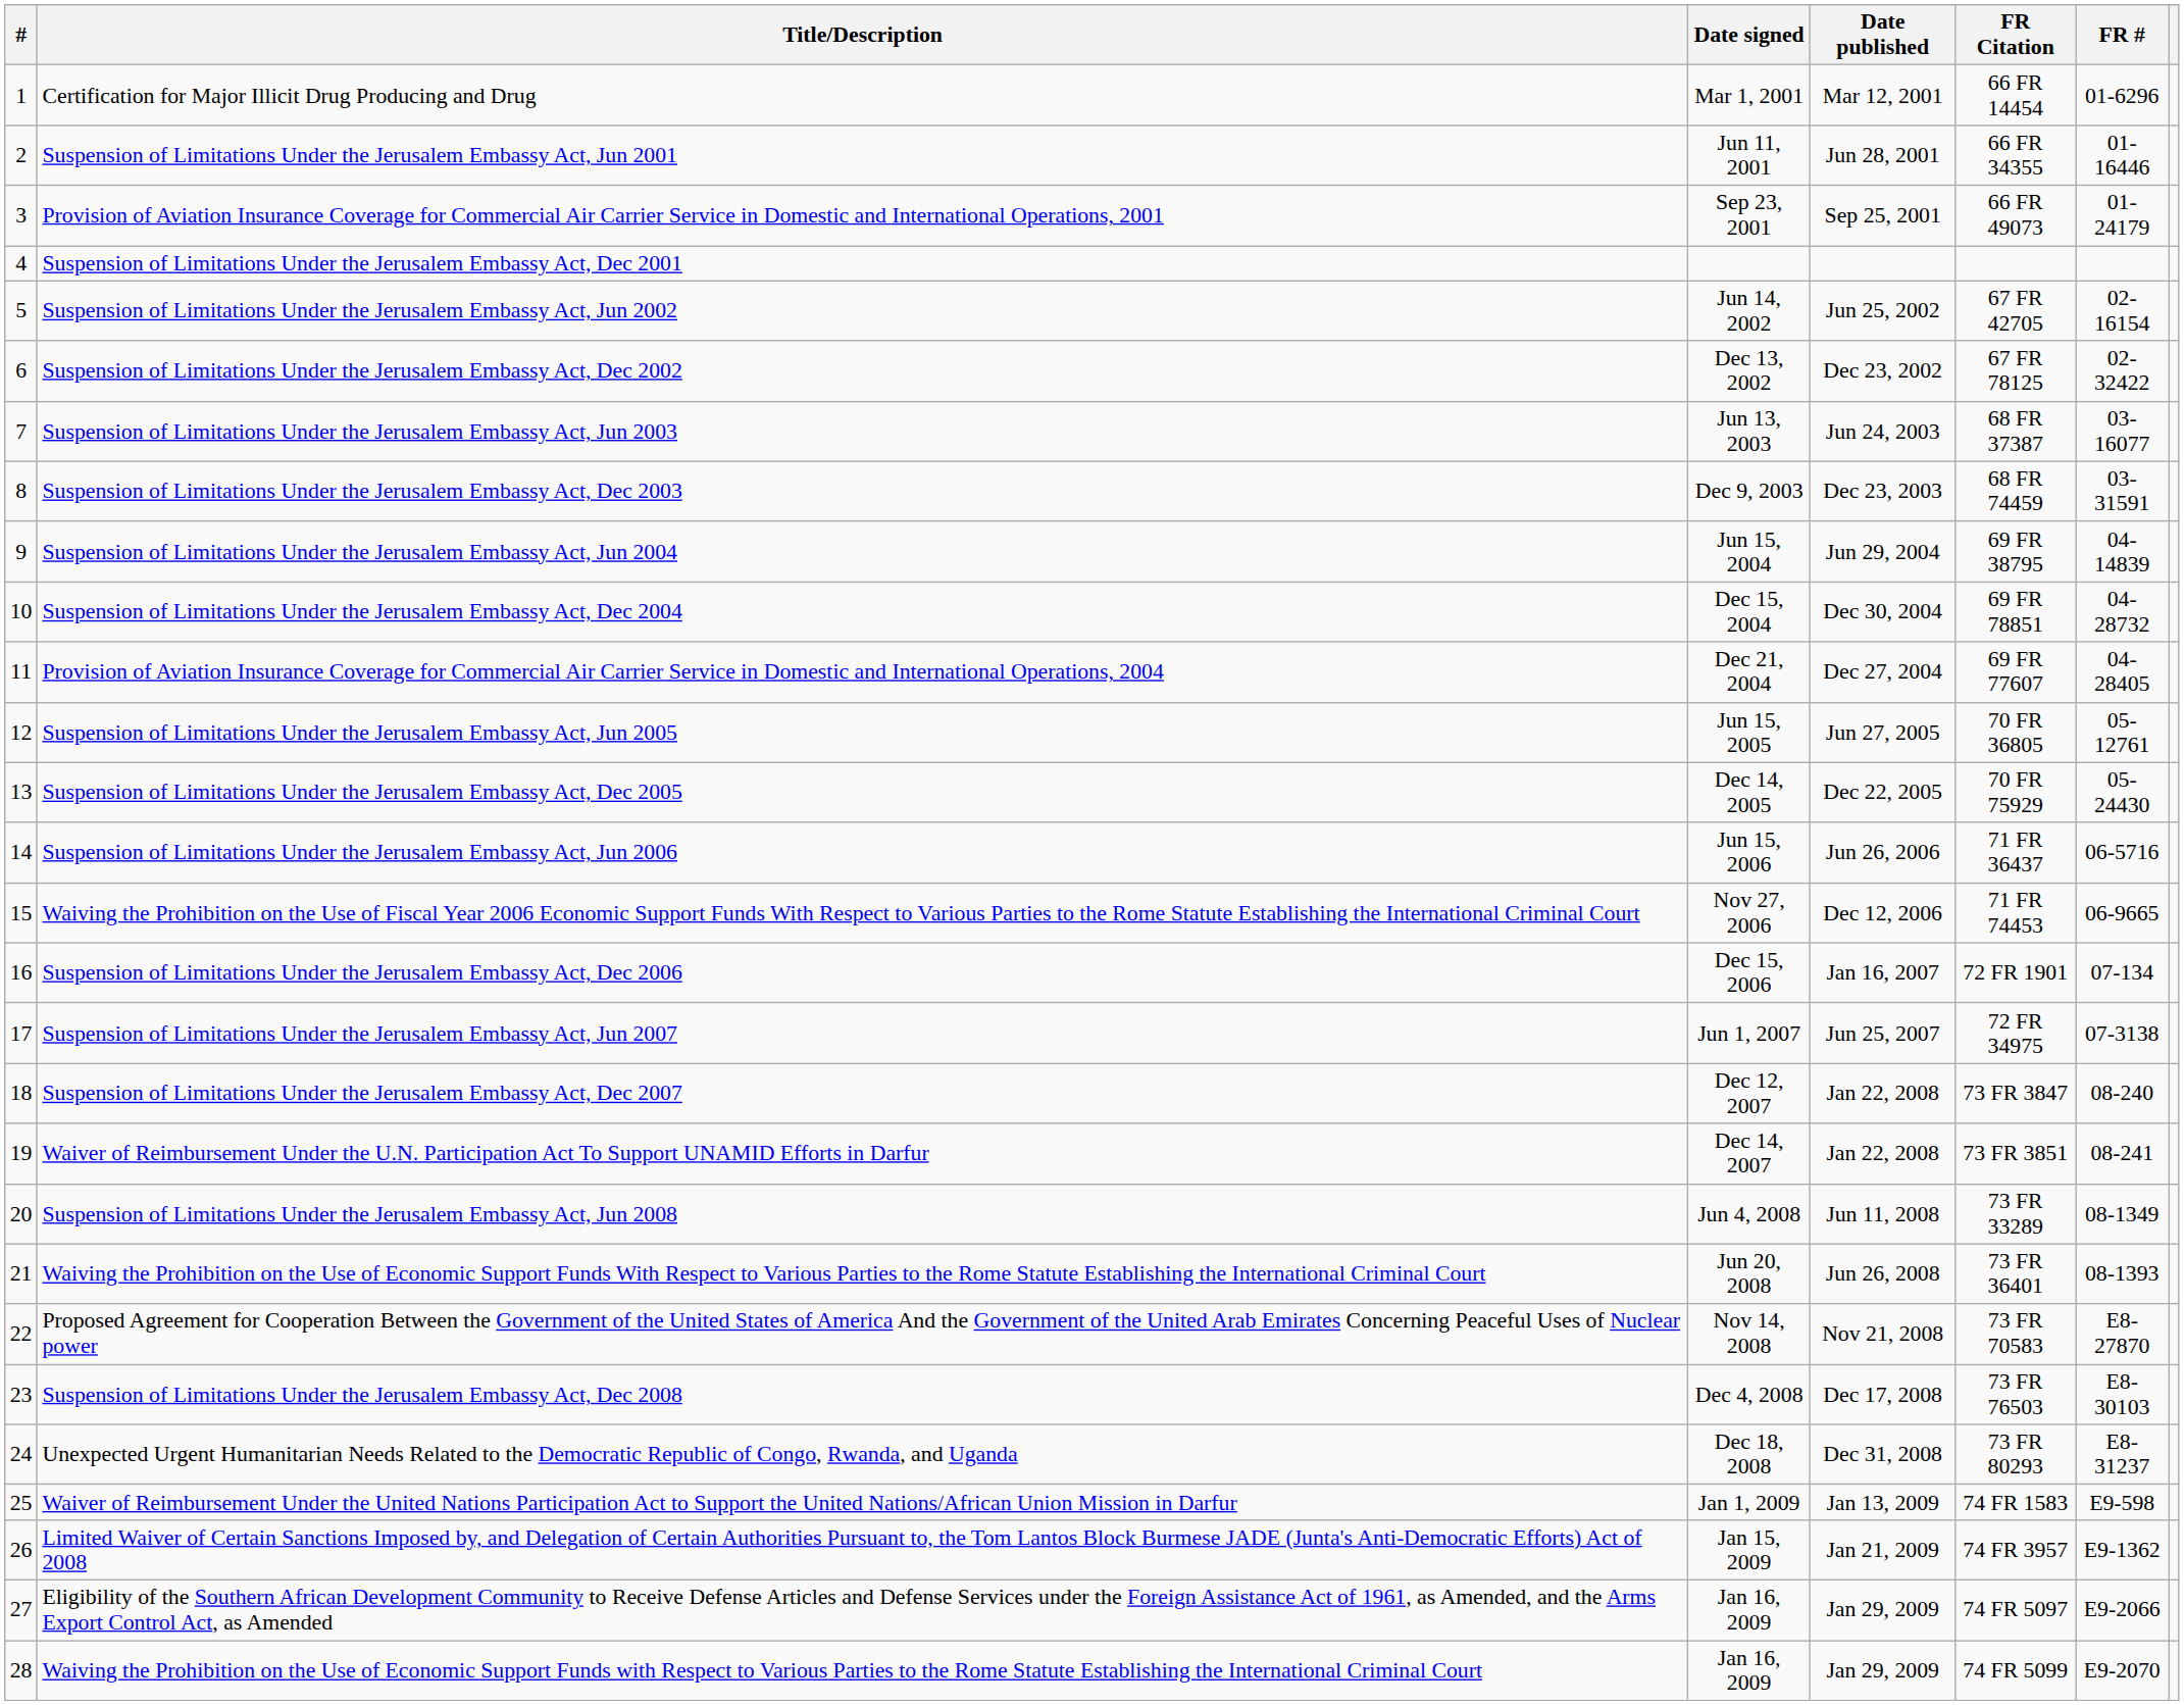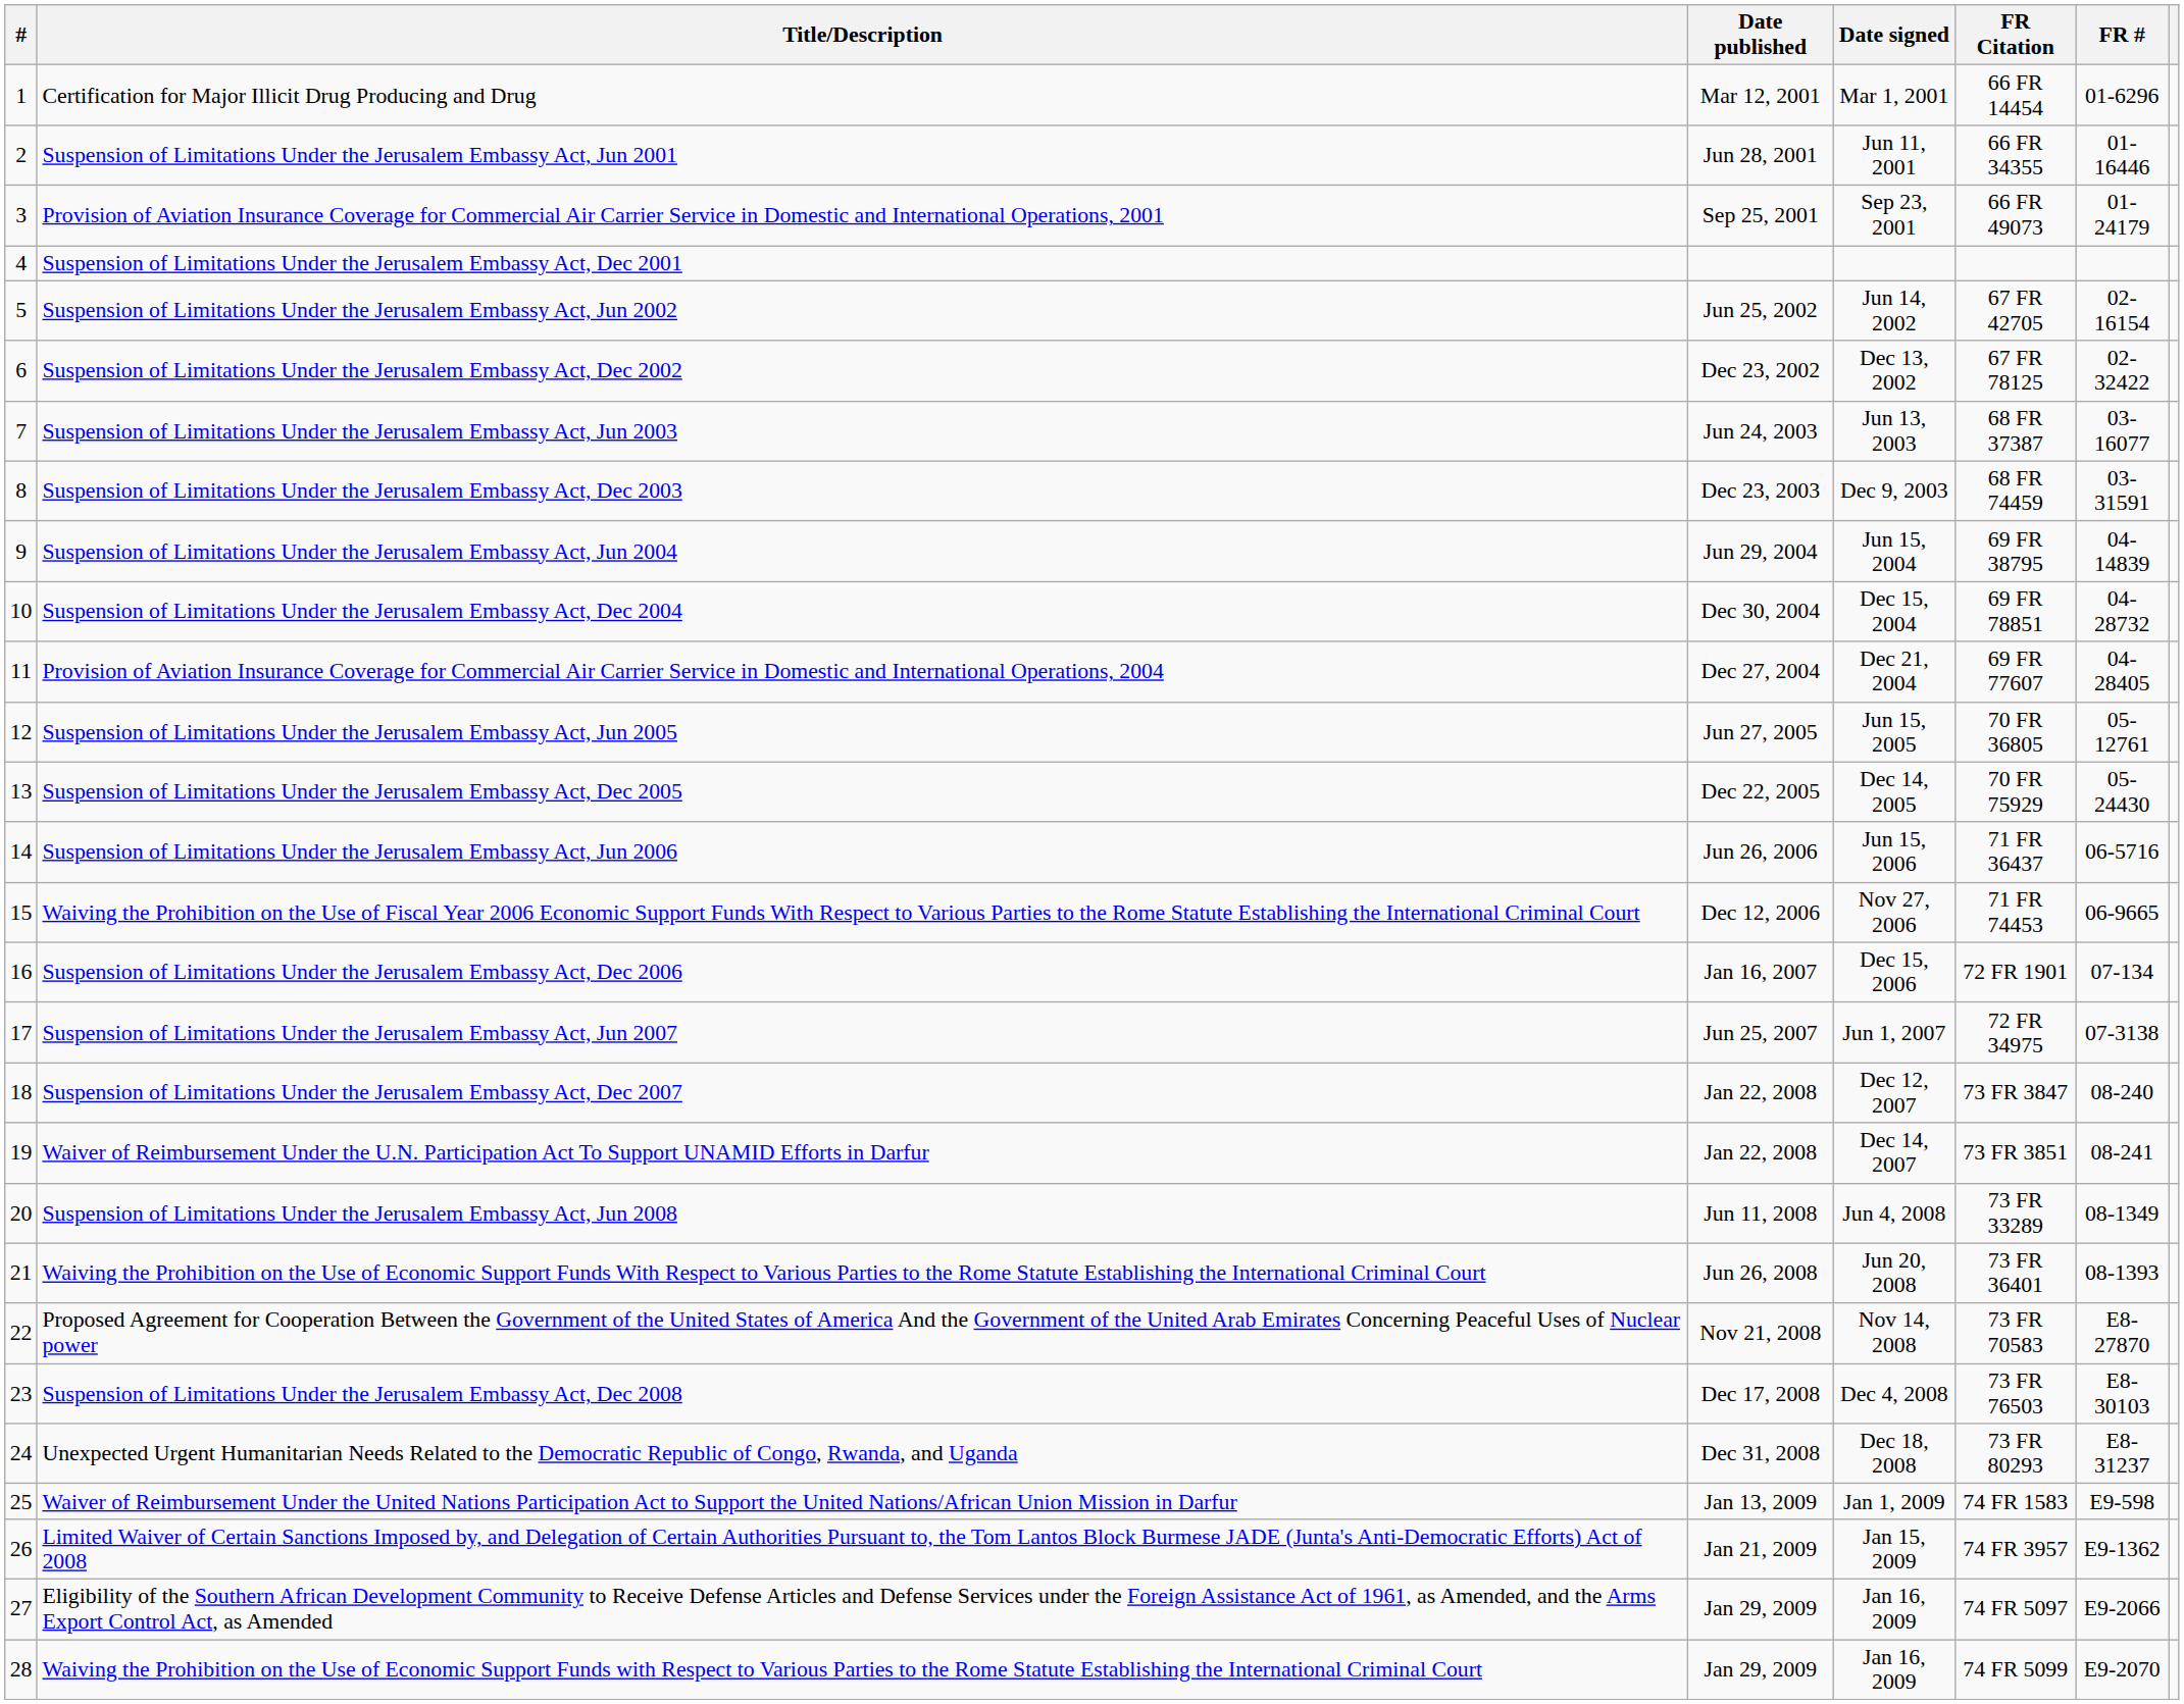 <table class="wikitable sortable" style="text-align:center;">
 <tr>
 <th>#</th>
 <th>Title/Description</th>
+<th>Date published</th>
 <th>Date signed</th>
-<th>Date published</th>
 <th>FR Citation</th>
 <th>FR  #</th>
 <th class="unsortable"></th>
 </tr>
 <tr>
 <td>1</td>
 <td style="text-align:left;">Certification for Major Illicit Drug Producing and Drug</td>
+<td>Mar 12, 2001</td>
 <td>Mar 1, 2001</td>
-<td>Mar 12, 2001</td>
 <td>66 FR 14454</td>
 <td>01-6296</td>
 <td></td>
 </tr>
 <tr>
 <td>2</td>
 <td style="text-align:left;"><a href='#'>Suspension of Limitations Under the Jerusalem Embassy Act, Jun 2001</a></td>
+<td>Jun 28, 2001</td>
 <td>Jun 11, 2001</td>
-<td>Jun 28, 2001</td>
 <td>66 FR 34355</td>
 <td>01-16446</td>
 <td></td>
 </tr>
 <tr>
 <td>3</td>
 <td style="text-align:left;"><a href='#'>Provision of Aviation Insurance Coverage for Commercial Air Carrier Service in Domestic and International Operations, 2001</a></td>
+<td>Sep 25, 2001</td>
 <td>Sep 23, 2001</td>
-<td>Sep 25, 2001</td>
 <td>66 FR 49073</td>
 <td>01-24179</td>
 <td></td>
 </tr>
 <tr>
 <td>4</td>
 <td style="text-align:left;"><a href='#'>Suspension of Limitations Under the Jerusalem Embassy Act, Dec 2001</a></td>
 <td></td>
 <td></td>
 <td></td>
 <td></td>
 <td></td>
 </tr>
 <tr>
 <td>5</td>
 <td style="text-align:left;"><a href='#'>Suspension of Limitations Under the Jerusalem Embassy Act, Jun 2002</a></td>
+<td>Jun 25, 2002</td>
 <td>Jun 14, 2002</td>
-<td>Jun 25, 2002</td>
 <td>67 FR 42705</td>
 <td>02-16154</td>
 <td></td>
 </tr>
 <tr>
 <td>6</td>
 <td style="text-align:left;"><a href='#'>Suspension of Limitations Under the Jerusalem Embassy Act, Dec 2002</a></td>
+<td>Dec 23, 2002</td>
 <td>Dec 13, 2002</td>
-<td>Dec 23, 2002</td>
 <td>67 FR 78125</td>
 <td>02-32422</td>
 <td></td>
 </tr>
 <tr>
 <td>7</td>
 <td style="text-align:left;"><a href='#'>Suspension of Limitations Under the Jerusalem Embassy Act, Jun 2003</a></td>
+<td>Jun 24, 2003</td>
 <td>Jun 13, 2003</td>
-<td>Jun 24, 2003</td>
 <td>68 FR 37387</td>
 <td>03-16077</td>
 <td></td>
 </tr>
 <tr>
 <td>8</td>
 <td style="text-align:left;"><a href='#'>Suspension of Limitations Under the Jerusalem Embassy Act, Dec 2003</a></td>
+<td>Dec 23, 2003</td>
 <td>Dec 9, 2003</td>
-<td>Dec 23, 2003</td>
 <td>68 FR 74459</td>
 <td>03-31591</td>
 <td></td>
 </tr>
 <tr>
 <td>9</td>
 <td style="text-align:left;"><a href='#'>Suspension of Limitations Under the Jerusalem Embassy Act, Jun 2004</a></td>
+<td>Jun 29, 2004</td>
 <td>Jun 15, 2004</td>
-<td>Jun 29, 2004</td>
 <td>69 FR 38795</td>
 <td>04-14839</td>
 <td></td>
 </tr>
 <tr>
 <td>10</td>
 <td style="text-align:left;"><a href='#'>Suspension of Limitations Under the Jerusalem Embassy Act, Dec 2004</a></td>
+<td>Dec 30, 2004</td>
 <td>Dec 15, 2004</td>
-<td>Dec 30, 2004</td>
 <td>69 FR 78851</td>
 <td>04-28732</td>
 <td></td>
 </tr>
 <tr>
 <td>11</td>
 <td style="text-align:left;"><a href='#'>Provision of Aviation Insurance Coverage for Commercial Air Carrier Service in Domestic and International Operations, 2004</a></td>
+<td>Dec 27, 2004</td>
 <td>Dec 21, 2004</td>
-<td>Dec 27, 2004</td>
 <td>69 FR 77607</td>
 <td>04-28405</td>
 <td></td>
 </tr>
 <tr>
 <td>12</td>
 <td style="text-align:left;"><a href='#'>Suspension of Limitations Under the Jerusalem Embassy Act, Jun 2005</a></td>
+<td>Jun 27, 2005</td>
 <td>Jun 15, 2005</td>
-<td>Jun 27, 2005</td>
 <td>70 FR 36805</td>
 <td>05-12761</td>
 <td></td>
 </tr>
 <tr>
 <td>13</td>
 <td style="text-align:left;"><a href='#'>Suspension of Limitations Under the Jerusalem Embassy Act, Dec 2005</a></td>
+<td>Dec 22, 2005</td>
 <td>Dec 14, 2005</td>
-<td>Dec 22, 2005</td>
 <td>70 FR 75929</td>
 <td>05-24430</td>
 <td></td>
 </tr>
 <tr>
 <td>14</td>
 <td style="text-align:left;"><a href='#'>Suspension of Limitations Under the Jerusalem Embassy Act, Jun 2006</a></td>
+<td>Jun 26, 2006</td>
 <td>Jun 15, 2006</td>
-<td>Jun 26, 2006</td>
 <td>71 FR 36437</td>
 <td>06-5716</td>
 <td></td>
 </tr>
 <tr>
 <td>15</td>
 <td style="text-align:left;"><a href='#'>Waiving the Prohibition on the Use of Fiscal Year 2006 Economic Support Funds With Respect to Various Parties to the Rome Statute Establishing the International Criminal Court</a></td>
+<td>Dec 12, 2006</td>
 <td>Nov 27, 2006</td>
-<td>Dec 12, 2006</td>
 <td>71 FR 74453</td>
 <td>06-9665</td>
 <td></td>
 </tr>
 <tr>
 <td>16</td>
 <td style="text-align:left;"><a href='#'>Suspension of Limitations Under the Jerusalem Embassy Act, Dec 2006</a></td>
+<td>Jan 16, 2007</td>
 <td>Dec 15, 2006</td>
-<td>Jan 16, 2007</td>
 <td>72 FR 1901</td>
 <td>07-134</td>
 <td></td>
 </tr>
 <tr>
 <td>17</td>
 <td style="text-align:left;"><a href='#'>Suspension of Limitations Under the Jerusalem Embassy Act, Jun 2007</a></td>
+<td>Jun 25, 2007</td>
 <td>Jun 1, 2007</td>
-<td>Jun 25, 2007</td>
 <td>72 FR 34975</td>
 <td>07-3138</td>
 <td></td>
 </tr>
 <tr>
 <td>18</td>
 <td style="text-align:left;"><a href='#'>Suspension of Limitations Under the Jerusalem Embassy Act, Dec 2007</a></td>
+<td>Jan 22, 2008</td>
 <td>Dec 12, 2007</td>
-<td>Jan 22, 2008</td>
 <td>73 FR 3847</td>
 <td>08-240</td>
 <td></td>
 </tr>
 <tr>
 <td>19</td>
 <td style="text-align:left;"><a href='#'>Waiver of Reimbursement Under the U.N. Participation Act To Support UNAMID Efforts in Darfur</a></td>
+<td>Jan 22, 2008</td>
 <td>Dec 14, 2007</td>
-<td>Jan 22, 2008</td>
 <td>73 FR 3851</td>
 <td>08-241</td>
 <td></td>
 </tr>
 <tr>
 <td>20</td>
 <td style="text-align:left;"><a href='#'>Suspension of Limitations Under the Jerusalem Embassy Act, Jun 2008</a></td>
+<td>Jun 11, 2008</td>
 <td>Jun 4, 2008</td>
-<td>Jun 11, 2008</td>
 <td>73 FR 33289</td>
 <td>08-1349</td>
 <td></td>
 </tr>
 <tr>
 <td>21</td>
 <td style="text-align:left;"><a href='#'>Waiving the Prohibition on the Use of Economic Support Funds With Respect to Various Parties to the Rome Statute Establishing the International Criminal Court</a></td>
+<td>Jun 26, 2008</td>
 <td>Jun 20, 2008</td>
-<td>Jun 26, 2008</td>
 <td>73 FR 36401</td>
 <td>08-1393</td>
 <td></td>
 </tr>
 <tr>
 <td>22</td>
 <td style="text-align:left;">Proposed Agreement for Cooperation Between the <a href='#'>Government of the United States of America</a> And the <a href='#'>Government of the United Arab Emirates</a> Concerning Peaceful Uses of <a href='#'>Nuclear power</a></td>
+<td>Nov 21, 2008</td>
 <td>Nov 14, 2008</td>
-<td>Nov 21, 2008</td>
 <td>73 FR 70583</td>
 <td>E8-27870</td>
 <td></td>
 </tr>
 <tr>
 <td>23</td>
 <td style="text-align:left;"><a href='#'>Suspension of Limitations Under the Jerusalem Embassy Act, Dec 2008</a></td>
+<td>Dec 17, 2008</td>
 <td>Dec 4, 2008</td>
-<td>Dec 17, 2008</td>
 <td>73 FR 76503</td>
 <td>E8-30103</td>
 <td></td>
 </tr>
 <tr>
 <td>24</td>
 <td style="text-align:left;">Unexpected Urgent Humanitarian Needs Related to the <a href='#'>Democratic Republic of Congo</a>, <a href='#'>Rwanda</a>, and <a href='#'>Uganda</a></td>
+<td>Dec 31, 2008</td>
 <td>Dec 18, 2008</td>
-<td>Dec 31, 2008</td>
 <td>73 FR 80293</td>
 <td>E8-31237</td>
 <td></td>
 </tr>
 <tr>
 <td>25</td>
 <td style="text-align:left;"><a href='#'>Waiver of Reimbursement Under the United Nations Participation Act to Support the United Nations/African Union Mission in Darfur</a></td>
+<td>Jan 13, 2009</td>
 <td>Jan 1, 2009</td>
-<td>Jan 13, 2009</td>
 <td>74 FR 1583</td>
 <td>E9-598</td>
 <td></td>
 </tr>
 <tr>
 <td>26</td>
 <td style="text-align:left;"><a href='#'>Limited Waiver of Certain Sanctions Imposed by, and Delegation of Certain Authorities Pursuant to, the Tom Lantos Block Burmese JADE (Junta's Anti-Democratic Efforts) Act of 2008</a></td>
+<td>Jan 21, 2009</td>
 <td>Jan 15, 2009</td>
-<td>Jan 21, 2009</td>
 <td>74 FR 3957</td>
 <td>E9-1362</td>
 <td></td>
 </tr>
 <tr>
 <td>27</td>
 <td style="text-align:left;">Eligibility of the <a href='#'>Southern African Development Community</a> to Receive Defense Articles and Defense Services under the <a href='#'>Foreign Assistance Act of 1961</a>, as Amended, and the <a href='#'>Arms Export Control Act</a>, as Amended</td>
+<td>Jan 29, 2009</td>
 <td>Jan 16, 2009</td>
-<td>Jan 29, 2009</td>
 <td>74 FR 5097</td>
 <td>E9-2066</td>
 <td></td>
 </tr>
 <tr>
 <td>28</td>
 <td style="text-align:left;"><a href='#'>Waiving the Prohibition on the Use of Economic Support Funds with Respect to Various Parties to the Rome Statute Establishing the International Criminal Court</a></td>
+<td>Jan 29, 2009</td>
 <td>Jan 16, 2009</td>
-<td>Jan 29, 2009</td>
 <td>74 FR 5099</td>
 <td>E9-2070</td>
 <td></td>
 </tr>
 </table>
